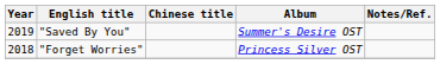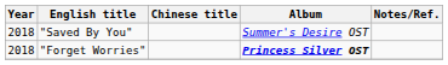 <table class="wikitable">
 <tr>
 <th>Year</th>
 <th>English title</th>
 <th>Chinese title</th>
 <th>Album</th>
 <th>Notes/Ref.</th>
 </tr>
 <tr>
-<td>2019</td>
+<td>2018</td>
 <td>"Saved By You"</td>
 <td></td>
 <td><em><a href='#'>Summer's Desire</a> OST</em></td>
 <td></td>
 </tr>
 <tr>
 <td>2018</td>
 <td>"Forget Worries"</td>
 <td></td>
-<td><em><a href='#'>Princess Silver</a> OST</em></td>
+<td><strong><em><a href='#'>Princess Silver</a> OST</em></strong></td>
 <td></td>
 </tr>
 <tr>
 </tr>
 </table>
